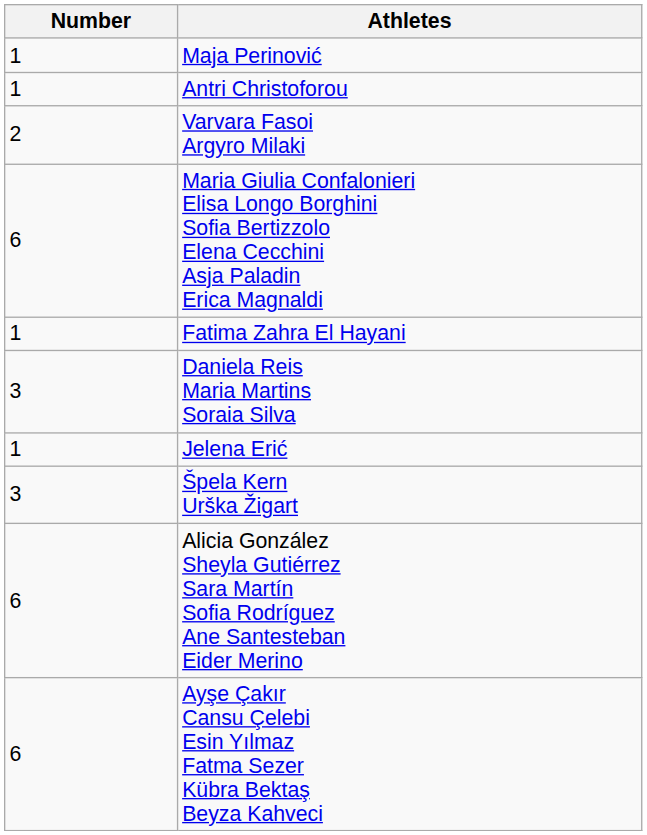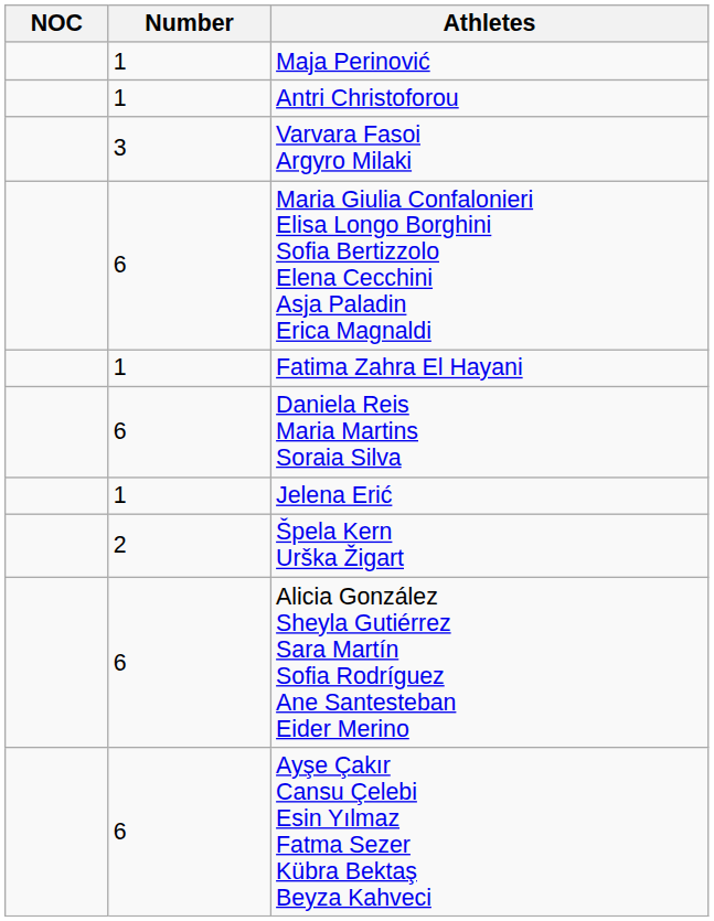 <table class="wikitable" style="text-align:left; width:30em; margin-bottom:0; style="font-size:95%;">
 <tr>
+<th>NOC</th>
 <th>Number</th>
 <th>Athletes</th>
 </tr>
 <tr>
+<td></td>
 <td>1</td>
 <td><a href='#'>Maja Perinović</a></td>
 </tr>
 <tr>
+<td></td>
 <td>1</td>
 <td><a href='#'>Antri Christoforou</a></td>
 </tr>
 <tr>
-<td>2</td>
+<td></td>
+<td>3</td>
 <td><a href='#'>Varvara Fasoi</a><br><a href='#'>Argyro Milaki</a></td>
 </tr>
 <tr>
+<td></td>
 <td>6</td>
 <td><a href='#'>Maria Giulia Confalonieri</a><br><a href='#'>Elisa Longo Borghini</a><br><a href='#'>Sofia Bertizzolo</a><br><a href='#'>Elena Cecchini</a><br><a href='#'>Asja Paladin</a><br><a href='#'>Erica Magnaldi</a></td>
 </tr>
 <tr>
+<td></td>
 <td>1</td>
 <td><a href='#'>Fatima Zahra El Hayani</a></td>
 </tr>
 <tr>
-<td>3</td>
+<td></td>
+<td>6</td>
 <td><a href='#'>Daniela Reis</a><br><a href='#'>Maria Martins</a><br><a href='#'>Soraia Silva</a></td>
 </tr>
 <tr>
+<td></td>
 <td>1</td>
 <td><a href='#'>Jelena Erić</a></td>
 </tr>
 <tr>
-<td>3</td>
+<td></td>
+<td>2</td>
 <td><a href='#'>Špela Kern</a><br><a href='#'>Urška Žigart</a></td>
 </tr>
 <tr>
+<td></td>
 <td>6</td>
 <td>Alicia González<br><a href='#'>Sheyla Gutiérrez</a><br><a href='#'>Sara Martín</a><br><a href='#'>Sofia Rodríguez</a><br><a href='#'>Ane Santesteban</a><br><a href='#'>Eider Merino</a></td>
 </tr>
 <tr>
+<td></td>
 <td>6</td>
 <td><a href='#'>Ayşe Çakır</a><br><a href='#'>Cansu Çelebi</a><br><a href='#'>Esin Yılmaz</a><br><a href='#'>Fatma Sezer</a><br><a href='#'>Kübra Bektaş</a><br><a href='#'>Beyza Kahveci</a></td>
 </tr>
 </table>
